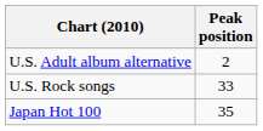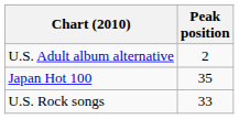 <table class="wikitable sortable">
 <tr>
 <th>Chart (2010)</th>
 <th>Peak<br>position</th>
 </tr>
 <tr>
 <td align="left">U.S. <a href='#'>Adult album alternative</a></td>
 <td align="center">2</td>
 </tr>
 <tr>
+<td align="left"><a href='#'>Japan Hot 100</a></td>
+<td align="center">35</td>
+</tr>
+<tr>
 <td align="left">U.S. Rock songs</td>
 <td align="center">33</td>
 </tr>
-<tr>
-<td align="left"><a href='#'>Japan Hot 100</a></td>
-<td align="center">35</td>
-</tr>
 </table>
